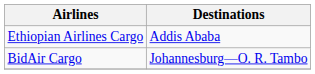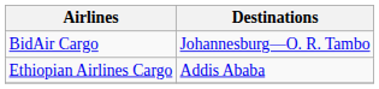 <table class="wikitable sortable">
 <tr>
 <th>Airlines</th>
 <th>Destinations</th>
 </tr>
 <tr>
+<td><a href='#'>BidAir Cargo</a></td>
+<td><a href='#'>Johannesburg—O. R. Tambo</a></td>
+</tr>
+<tr>
 <td><a href='#'>Ethiopian Airlines Cargo</a></td>
 <td><a href='#'>Addis Ababa</a></td>
 </tr>
 <tr>
-<td><a href='#'>BidAir Cargo</a></td>
-<td><a href='#'>Johannesburg—O. R. Tambo</a></td>
-</tr>
-<tr>
 </tr>
 </table>
